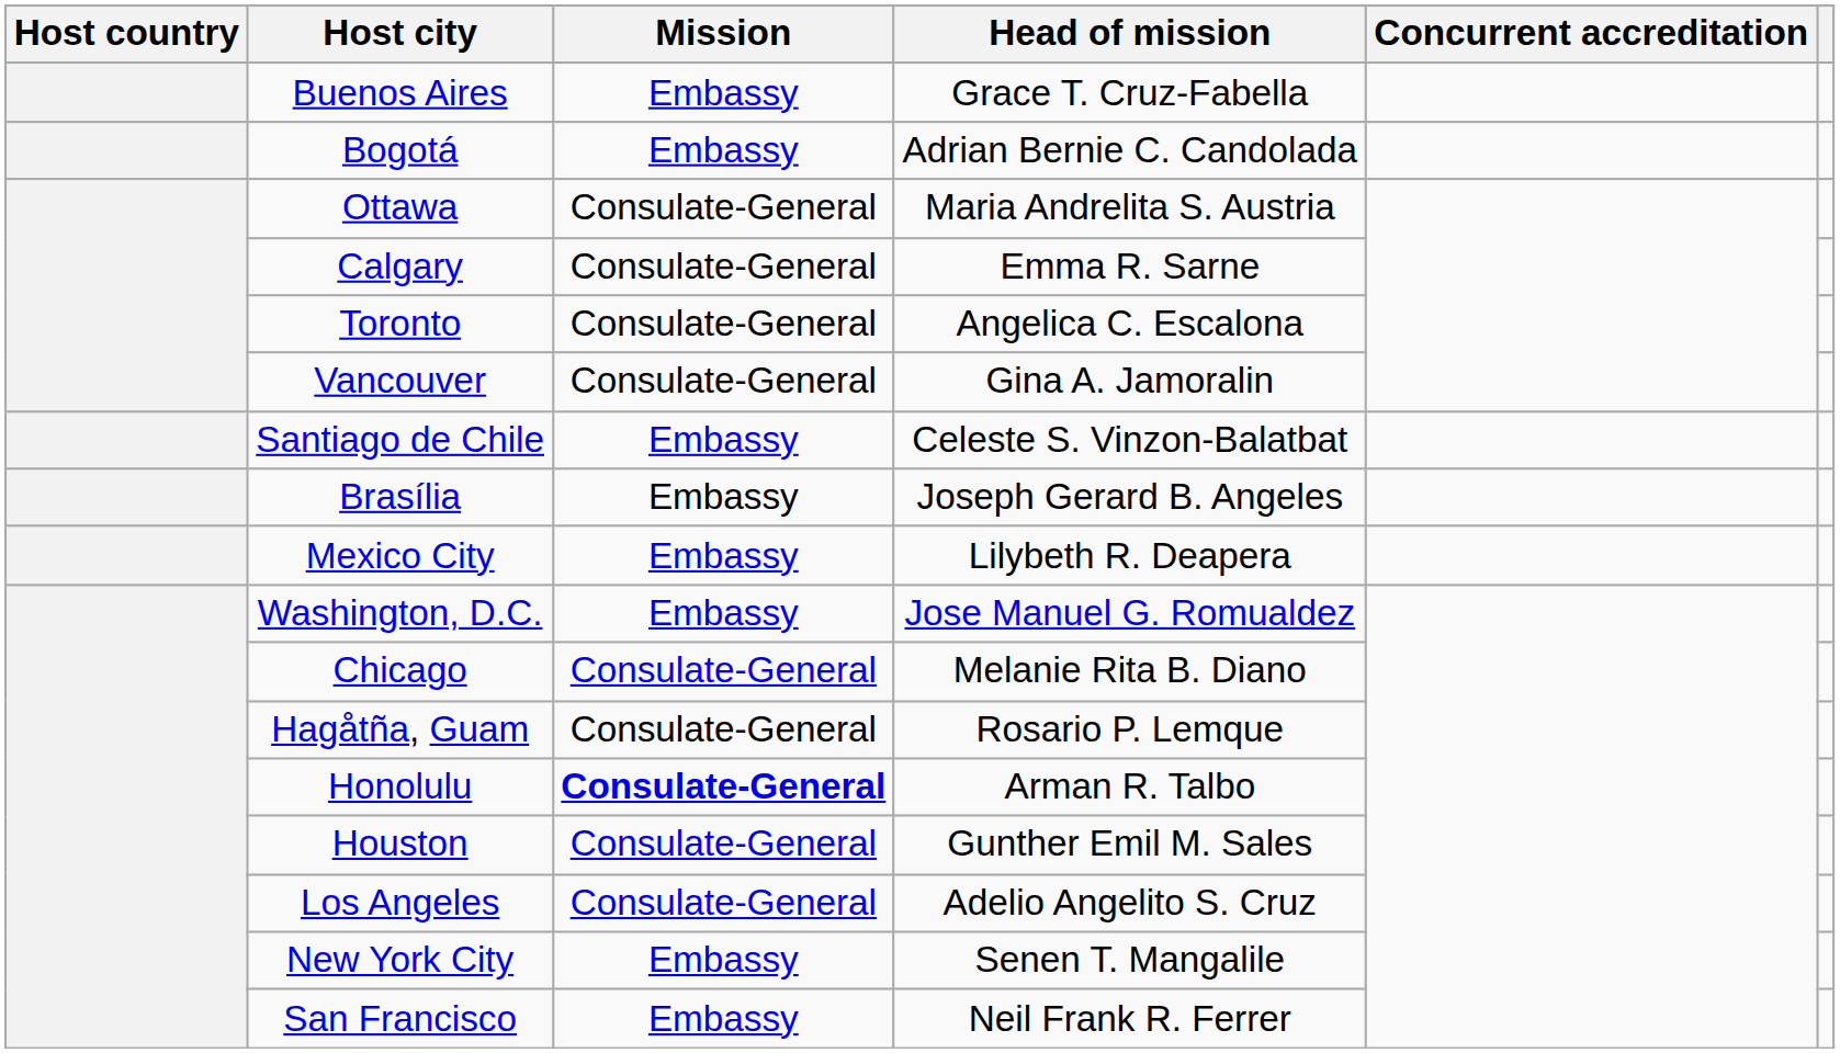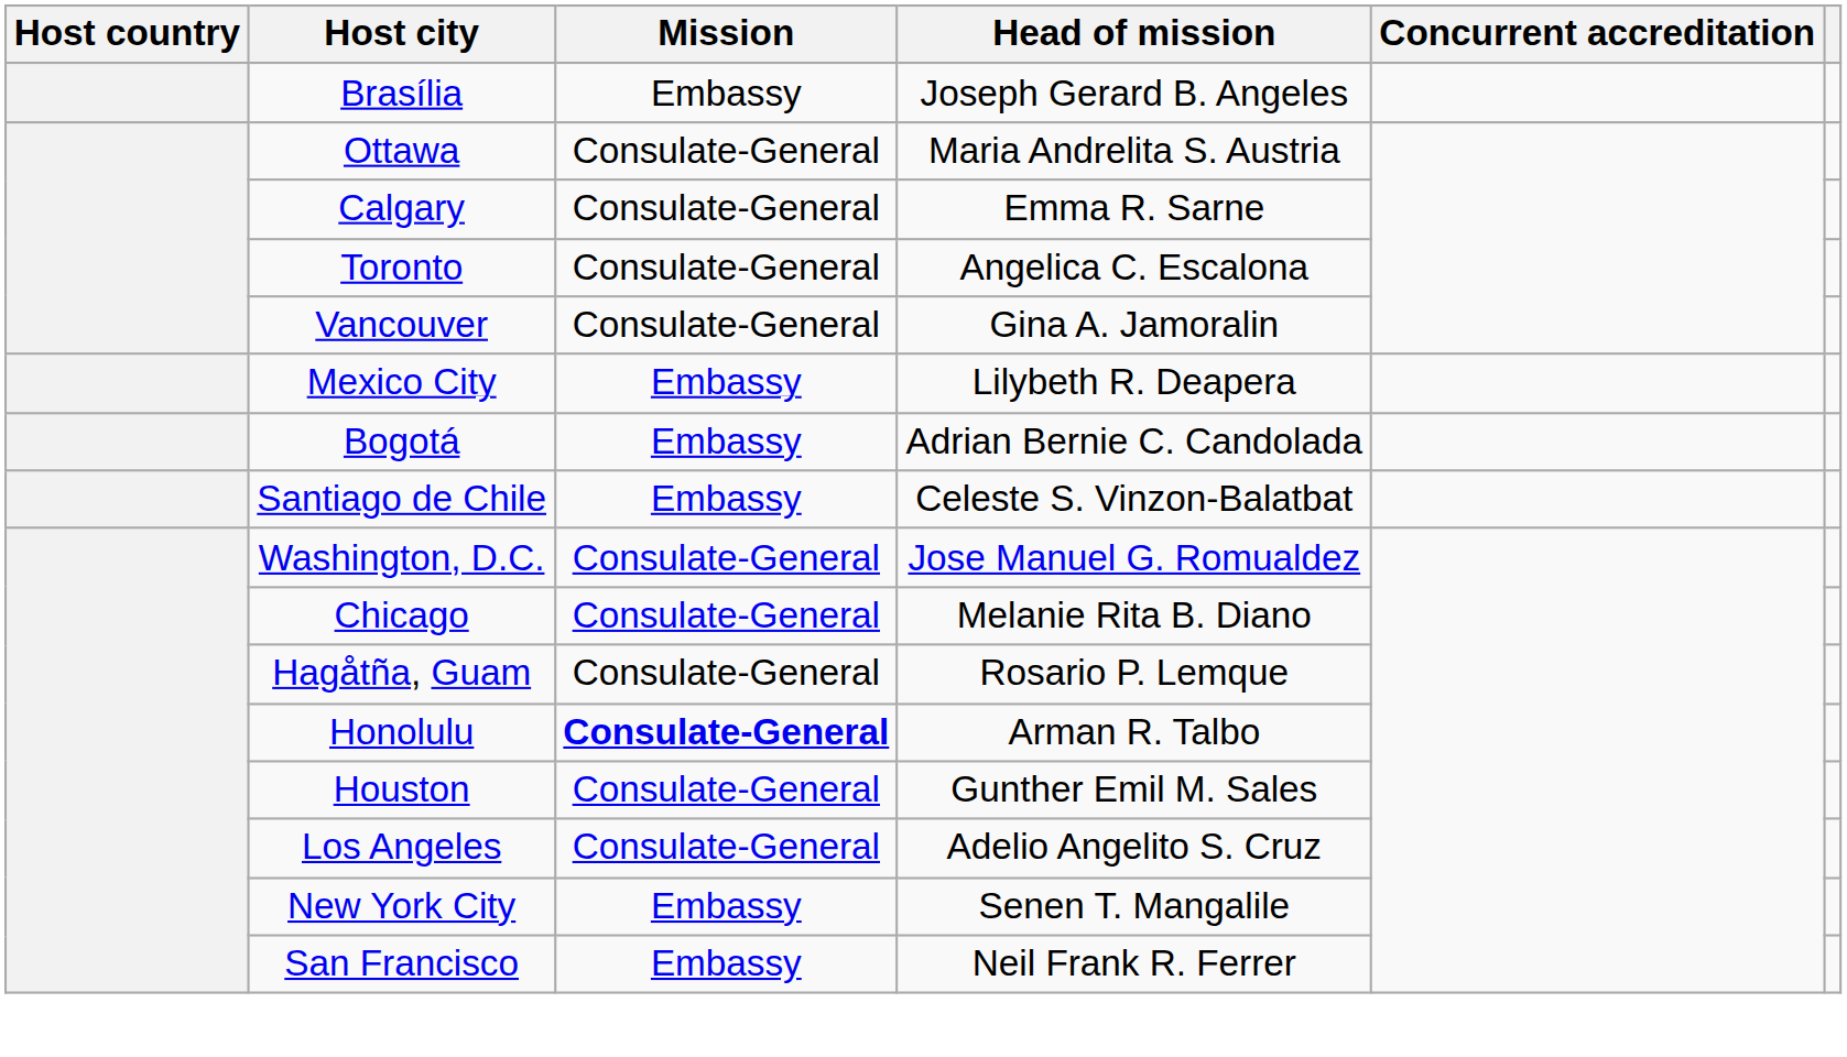 <table class="wikitable plainrowheaders" style="text-align:center;">
 <tr>
 <th scope="col">Host country</th>
 <th scope="col">Host city</th>
 <th scope="col">Mission</th>
 <th scope="col">Head of mission </th>
 <th scope="col">Concurrent accreditation</th>
 <th scope="col"></th>
 </tr>
 <tr>
 <th scope="row"></th>
-<td><a href='#'>Buenos Aires</a></td>
-<td><a href='#'>Embassy</a></td>
-<td>Grace T. Cruz-Fabella</td>
-<td></td>
-<td></td>
-</tr>
-<tr>
-<th scope="row"></th>
-<td><a href='#'>Bogotá</a></td>
-<td><a href='#'>Embassy</a></td>
-<td>Adrian Bernie C. Candolada</td>
+<td><a href='#'>Brasília</a></td>
+<td>Embassy</td>
+<td>Joseph Gerard B. Angeles</td>
 <td></td>
 <td></td>
 </tr>
 <tr>
 <th scope="row" rowspan="4"></th>
 <td><a href='#'>Ottawa</a></td>
 <td>Consulate-General</td>
 <td>Maria Andrelita S. Austria</td>
 <td rowspan="4"></td>
 <td></td>
 </tr>
 <tr>
 <td><a href='#'>Calgary</a></td>
 <td>Consulate-General</td>
 <td>Emma R. Sarne</td>
 <td></td>
 </tr>
 <tr>
 <td><a href='#'>Toronto</a></td>
 <td>Consulate-General</td>
 <td>Angelica C. Escalona</td>
 <td></td>
 </tr>
 <tr>
 <td><a href='#'>Vancouver</a></td>
 <td>Consulate-General</td>
 <td>Gina A. Jamoralin</td>
 <td></td>
 </tr>
 <tr>
 <th scope="row"></th>
+<td><a href='#'>Mexico City</a></td>
+<td><a href='#'>Embassy</a></td>
+<td>Lilybeth R. Deapera</td>
+<td></td>
+<td></td>
+</tr>
+<tr>
+<th scope="row"></th>
+<td><a href='#'>Bogotá</a></td>
+<td><a href='#'>Embassy</a></td>
+<td>Adrian Bernie C. Candolada</td>
+<td></td>
+<td></td>
+</tr>
+<tr>
+<th scope="row"></th>
 <td><a href='#'>Santiago de Chile</a></td>
 <td><a href='#'>Embassy</a></td>
 <td>Celeste S. Vinzon-Balatbat</td>
 <td></td>
 <td></td>
 </tr>
 <tr>
-<th scope="row"></th>
-<td><a href='#'>Brasília</a></td>
-<td>Embassy</td>
-<td>Joseph Gerard B. Angeles</td>
-<td></td>
-<td></td>
-</tr>
-<tr>
-<th scope="row"></th>
-<td><a href='#'>Mexico City</a></td>
-<td><a href='#'>Embassy</a></td>
-<td>Lilybeth R. Deapera</td>
-<td></td>
-<td></td>
-</tr>
-<tr>
 <th scope="row" rowspan="8"></th>
 <td><a href='#'>Washington, D.C.</a></td>
-<td><a href='#'>Embassy</a></td>
+<td><a href='#'>Consulate-General</a></td>
 <td><a href='#'>Jose Manuel G. Romualdez</a></td>
 <td rowspan="8"></td>
 <td></td>
 </tr>
 <tr>
 <td><a href='#'>Chicago</a></td>
 <td><a href='#'>Consulate-General</a></td>
 <td>Melanie Rita B. Diano</td>
 <td></td>
 </tr>
 <tr>
 <td><a href='#'>Hagåtña</a>, <a href='#'>Guam</a></td>
 <td>Consulate-General</td>
 <td>Rosario P. Lemque</td>
 <td></td>
 </tr>
 <tr>
 <td><a href='#'>Honolulu</a></td>
 <td><strong><a href='#'>Consulate-General</a></strong></td>
 <td>Arman R. Talbo</td>
 <td></td>
 </tr>
 <tr>
 <td><a href='#'>Houston</a></td>
 <td><a href='#'>Consulate-General</a></td>
 <td>Gunther Emil M. Sales</td>
 <td></td>
 </tr>
 <tr>
 <td><a href='#'>Los Angeles</a></td>
 <td><a href='#'>Consulate-General</a></td>
 <td>Adelio Angelito S. Cruz</td>
 <td></td>
 </tr>
 <tr>
 <td><a href='#'>New York City</a></td>
 <td><a href='#'>Embassy</a></td>
 <td>Senen T. Mangalile</td>
 <td></td>
 </tr>
 <tr>
 <td><a href='#'>San Francisco</a></td>
 <td><a href='#'>Embassy</a></td>
 <td>Neil Frank R. Ferrer</td>
 <td></td>
 </tr>
 </table>
